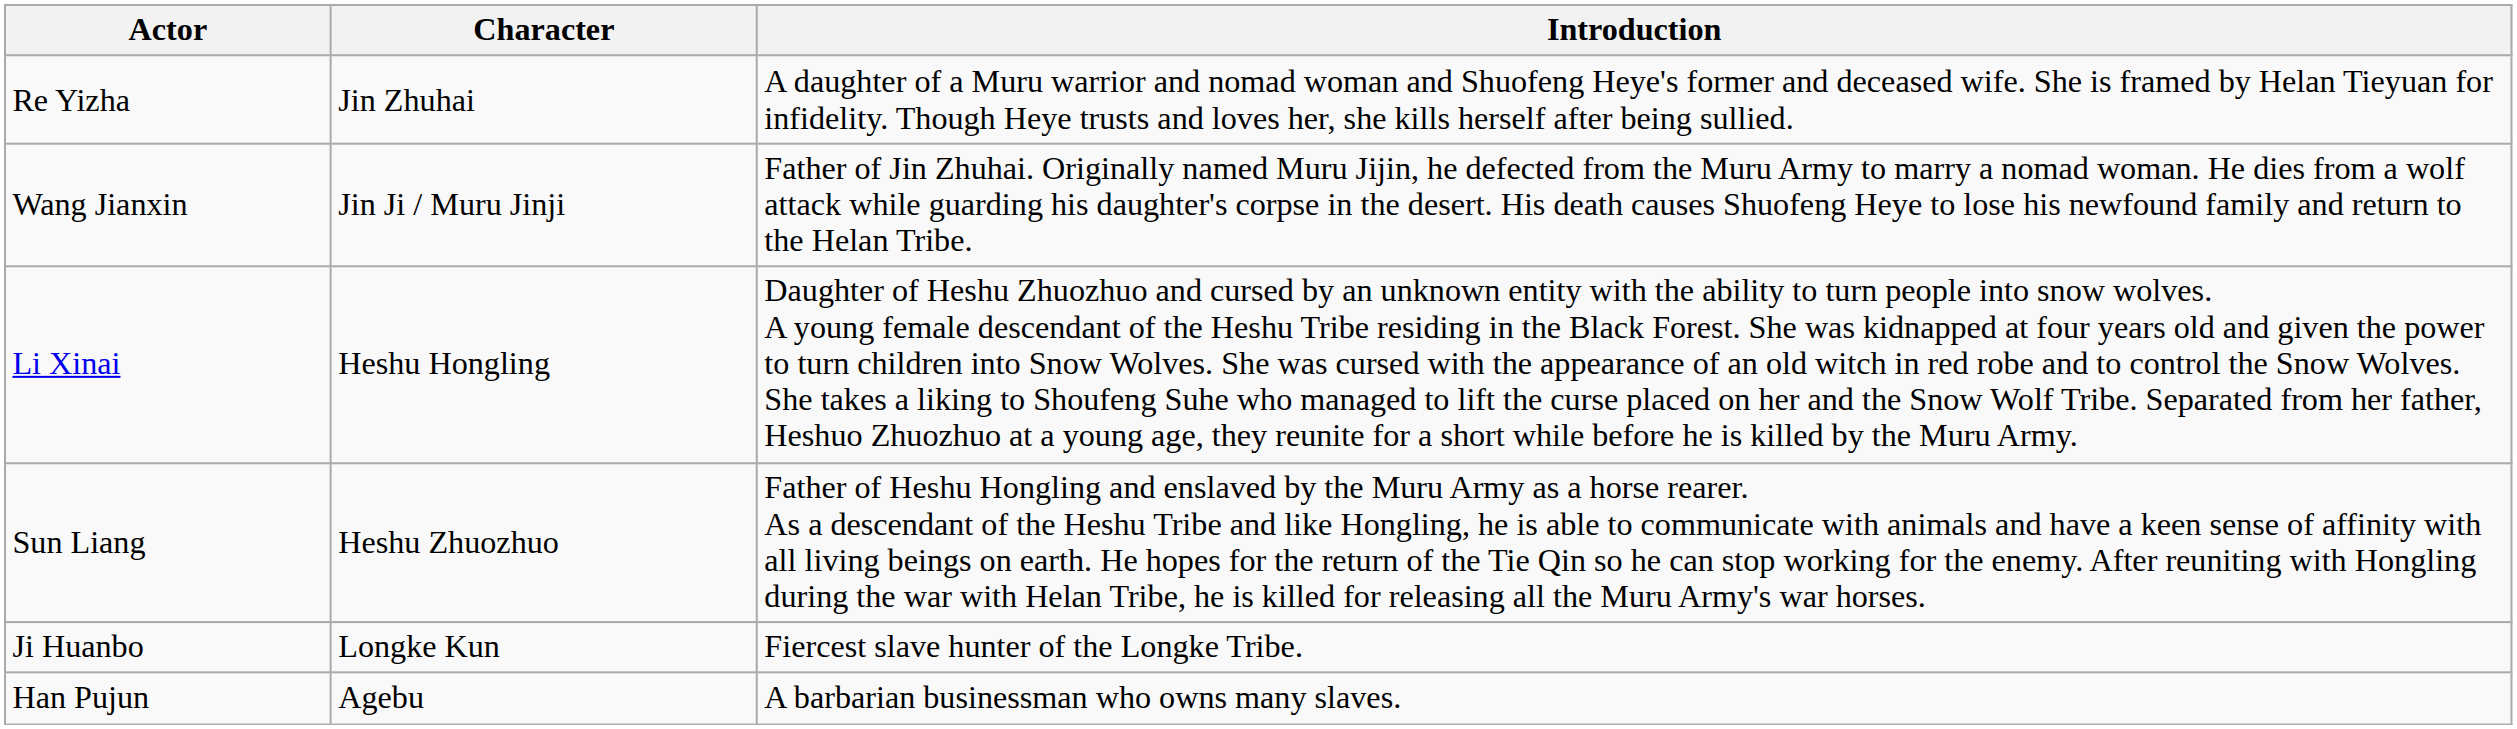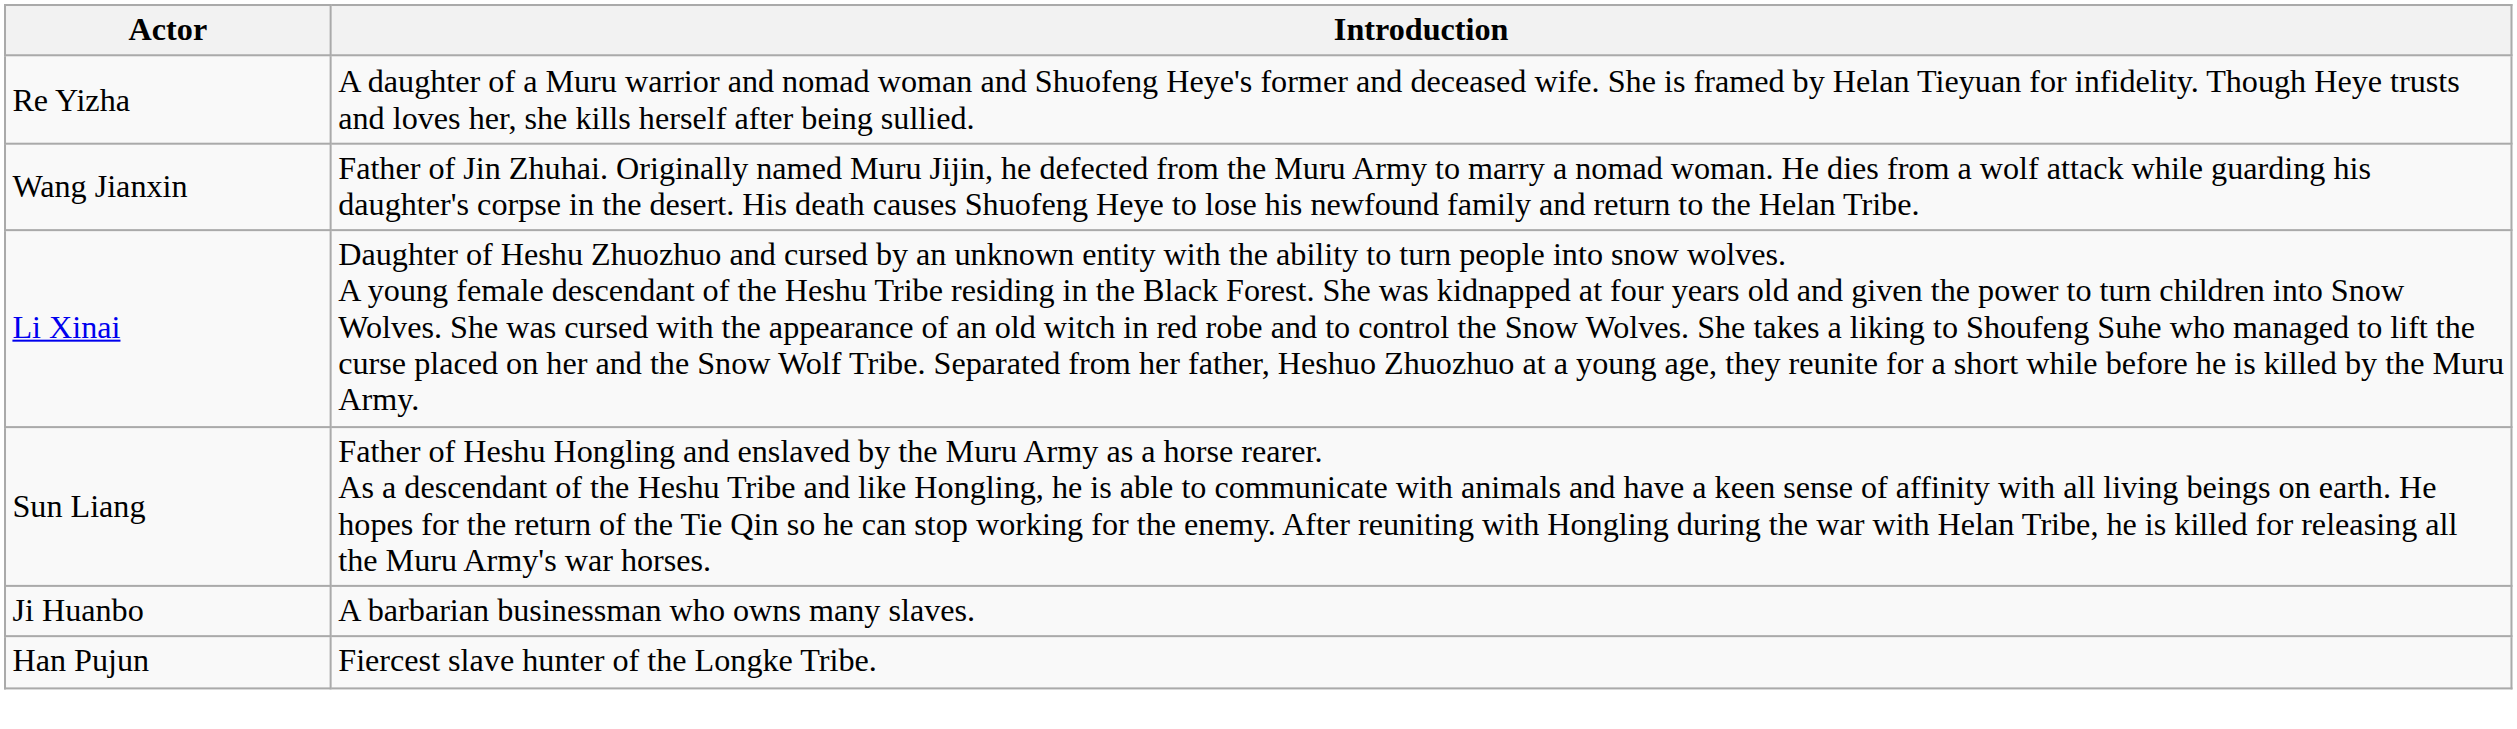 <table class="wikitable">
 <tr>
 <th style="width:13%">Actor</th>
-<th style="width:17%">Character</th>
 <th>Introduction</th>
 </tr>
 <tr>
 <td>Re Yizha</td>
-<td>Jin Zhuhai</td>
 <td>A daughter of a Muru warrior and nomad woman and Shuofeng Heye's former and deceased wife. She is framed by Helan Tieyuan for infidelity. Though Heye trusts and loves her, she kills herself after being sullied.</td>
 </tr>
 <tr>
 <td>Wang Jianxin</td>
-<td>Jin Ji / Muru Jinji</td>
 <td>Father of Jin Zhuhai. Originally named Muru Jijin, he defected from the Muru Army to marry a nomad woman. He dies from a wolf attack while guarding his daughter's corpse in the desert. His death causes Shuofeng Heye to lose his newfound family and return to the Helan Tribe.</td>
 </tr>
 <tr>
 <td><a href='#'>Li Xinai</a></td>
-<td>Heshu Hongling</td>
 <td>Daughter of Heshu Zhuozhuo and cursed by an unknown entity with the ability to turn people into snow wolves.<br>A young female descendant of the Heshu Tribe residing in the Black Forest. She was kidnapped at four years old and given the power to turn children into Snow Wolves. She was cursed with the appearance of an old witch in red robe and to control the Snow Wolves. She takes a liking to Shoufeng Suhe who managed to lift the curse placed on her and the Snow Wolf Tribe. Separated from her father, Heshuo Zhuozhuo at a young age, they reunite for a short while before he is killed by the Muru Army.</td>
 </tr>
 <tr>
 <td>Sun Liang</td>
-<td>Heshu Zhuozhuo</td>
 <td>Father of Heshu Hongling and enslaved by the Muru Army as a horse rearer.<br>As a descendant of the Heshu Tribe and like Hongling, he is able to communicate with animals and have a keen sense of affinity with all living beings on earth. He hopes for the return of the Tie Qin so he can stop working for the enemy. After reuniting with Hongling during the war with Helan Tribe, he is killed for releasing all the Muru Army's war horses.</td>
 </tr>
 <tr>
 <td>Ji Huanbo</td>
-<td>Longke Kun</td>
-<td>Fiercest slave hunter of the Longke Tribe.</td>
+<td>A barbarian businessman who owns many slaves.</td>
 </tr>
 <tr>
 <td>Han Pujun</td>
-<td>Agebu</td>
-<td>A barbarian businessman who owns many slaves.</td>
+<td>Fiercest slave hunter of the Longke Tribe.</td>
 </tr>
 </table>
